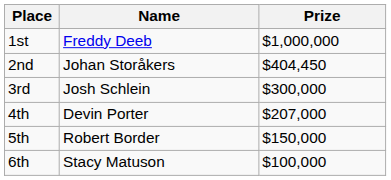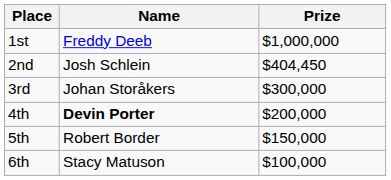 <table class="wikitable">
 <tr>
 <th width="50">Place</th>
 <th width="200">Name</th>
 <th width="125">Prize</th>
 </tr>
 <tr>
 <td>1st</td>
 <td><a href='#'>Freddy Deeb</a></td>
 <td>$1,000,000</td>
 </tr>
 <tr>
 <td>2nd</td>
-<td>Johan Storåkers</td>
+<td>Josh Schlein</td>
 <td>$404,450</td>
 </tr>
 <tr>
 <td>3rd</td>
-<td>Josh Schlein</td>
+<td>Johan Storåkers</td>
 <td>$300,000</td>
 </tr>
 <tr>
 <td>4th</td>
-<td>Devin Porter</td>
-<td>$207,000</td>
+<td><strong>Devin Porter</strong></td>
+<td>$200,000</td>
 </tr>
 <tr>
 <td>5th</td>
 <td>Robert Border</td>
 <td>$150,000</td>
 </tr>
 <tr>
 <td>6th</td>
 <td>Stacy Matuson</td>
 <td>$100,000</td>
 </tr>
 </table>
